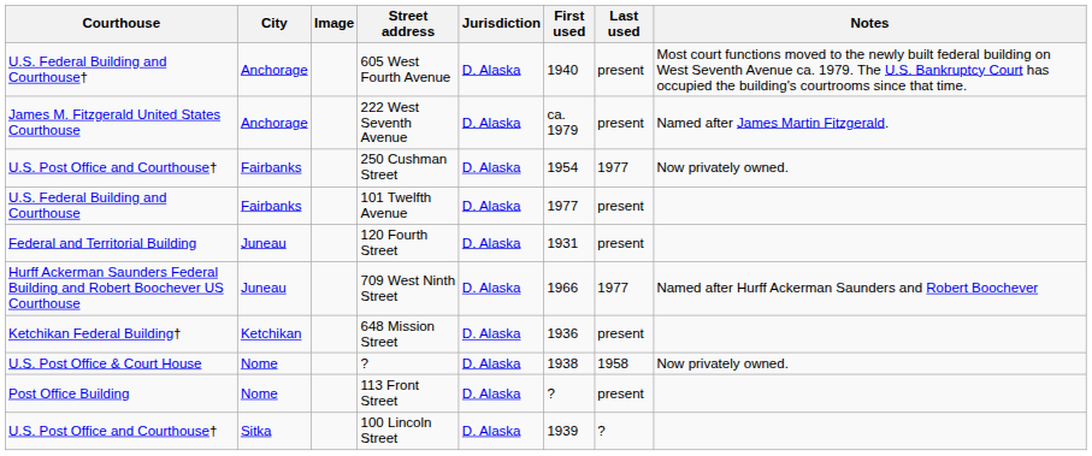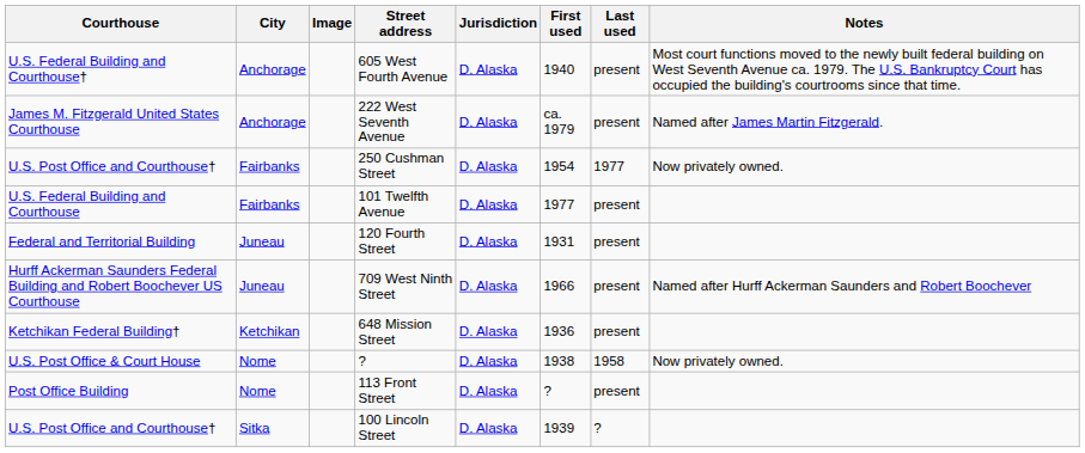 <table class="wikitable sortable sticky-header sort-under">
 <tr>
 <th>Courthouse</th>
 <th>City</th>
 <th class="unsortable">Image</th>
 <th>Street address</th>
 <th>Jurisdiction</th>
 <th>First used</th>
 <th>Last used</th>
 <th class="unsortable">Notes</th>
 </tr>
 <tr>
 <td><a href='#'>U.S. Federal Building and Courthouse</a>†</td>
 <td><a href='#'>Anchorage</a></td>
 <td></td>
 <td>605 West Fourth Avenue</td>
 <td><a href='#'>D. Alaska</a></td>
 <td>1940</td>
 <td>present</td>
 <td>Most court functions moved to the newly built federal building on West Seventh Avenue ca. 1979. The <a href='#'>U.S. Bankruptcy Court</a> has occupied the building's courtrooms since that time.</td>
 </tr>
 <tr>
 <td><a href='#'>James M. Fitzgerald United States Courthouse</a></td>
 <td><a href='#'>Anchorage</a></td>
 <td></td>
 <td>222 West Seventh Avenue</td>
 <td><a href='#'>D. Alaska</a></td>
 <td>ca. 1979</td>
 <td>present</td>
 <td>Named after <a href='#'>James Martin Fitzgerald</a>.</td>
 </tr>
 <tr>
 <td><a href='#'>U.S. Post Office and Courthouse</a>†</td>
 <td><a href='#'>Fairbanks</a></td>
 <td></td>
 <td>250 Cushman Street</td>
 <td><a href='#'>D. Alaska</a></td>
 <td>1954</td>
 <td>1977</td>
 <td>Now privately owned.</td>
 </tr>
 <tr>
 <td><a href='#'>U.S. Federal Building and Courthouse</a></td>
 <td><a href='#'>Fairbanks</a></td>
 <td></td>
 <td>101 Twelfth Avenue</td>
 <td><a href='#'>D. Alaska</a></td>
 <td>1977</td>
 <td>present</td>
 <td></td>
 </tr>
 <tr>
 <td><a href='#'>Federal and Territorial Building</a></td>
 <td><a href='#'>Juneau</a></td>
 <td></td>
 <td>120 Fourth Street</td>
 <td><a href='#'>D. Alaska</a></td>
 <td>1931</td>
 <td>present</td>
 <td></td>
 </tr>
 <tr>
 <td><a href='#'>Hurff Ackerman Saunders Federal Building and Robert Boochever US Courthouse</a></td>
 <td><a href='#'>Juneau</a></td>
 <td></td>
 <td>709 West Ninth Street</td>
 <td><a href='#'>D. Alaska</a></td>
 <td>1966</td>
-<td>1977</td>
+<td>present</td>
 <td>Named after Hurff Ackerman Saunders and <a href='#'>Robert Boochever</a></td>
 </tr>
 <tr>
 <td><a href='#'>Ketchikan Federal Building</a>†</td>
 <td><a href='#'>Ketchikan</a></td>
 <td></td>
 <td>648 Mission Street</td>
 <td><a href='#'>D. Alaska</a></td>
 <td>1936</td>
 <td>present</td>
 <td></td>
 </tr>
 <tr>
 <td><a href='#'>U.S. Post Office & Court House</a></td>
 <td><a href='#'>Nome</a></td>
 <td></td>
 <td>?</td>
 <td><a href='#'>D. Alaska</a></td>
 <td>1938</td>
 <td>1958</td>
 <td>Now privately owned.</td>
 </tr>
 <tr>
 <td><a href='#'>Post Office Building</a></td>
 <td><a href='#'>Nome</a></td>
 <td></td>
 <td>113 Front Street</td>
 <td><a href='#'>D. Alaska</a></td>
 <td>?</td>
 <td>present</td>
 <td></td>
 </tr>
 <tr>
 <td><a href='#'>U.S. Post Office and Courthouse</a>†</td>
 <td><a href='#'>Sitka</a></td>
 <td></td>
 <td>100 Lincoln Street</td>
 <td><a href='#'>D. Alaska</a></td>
 <td>1939</td>
 <td>?</td>
 <td></td>
 </tr>
 </table>
